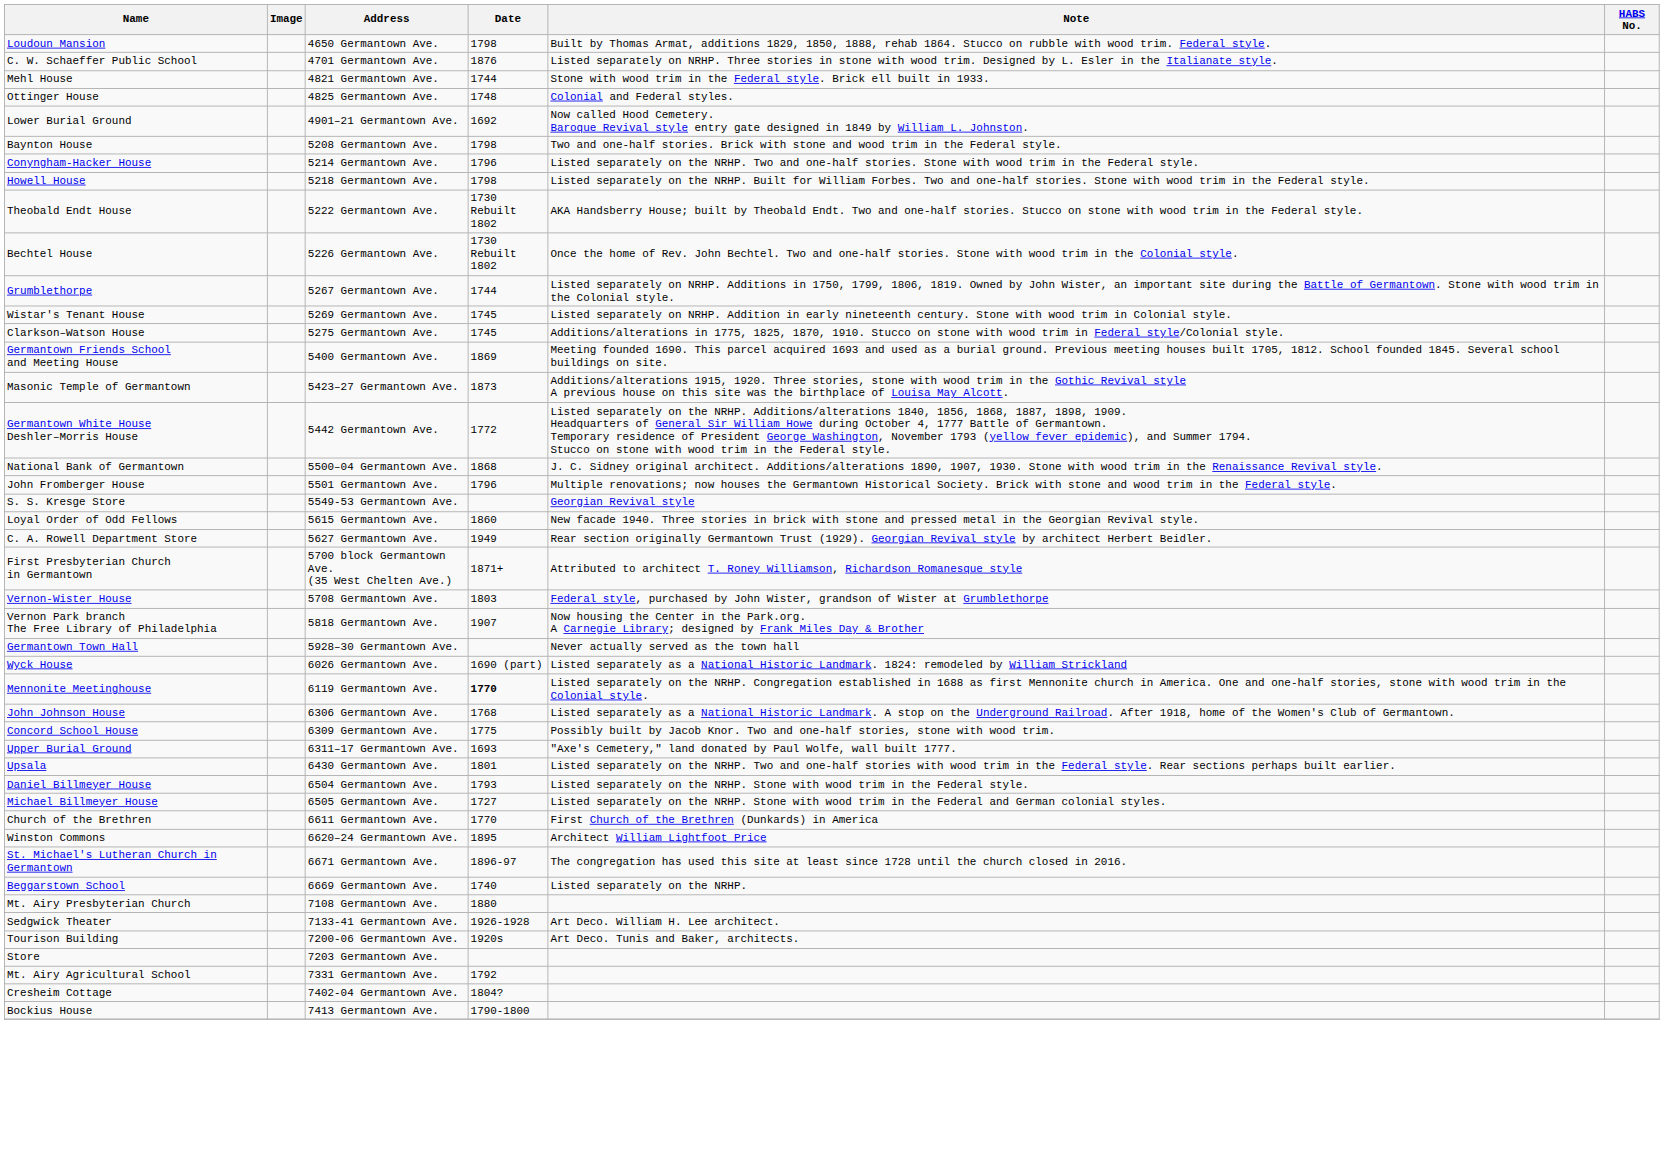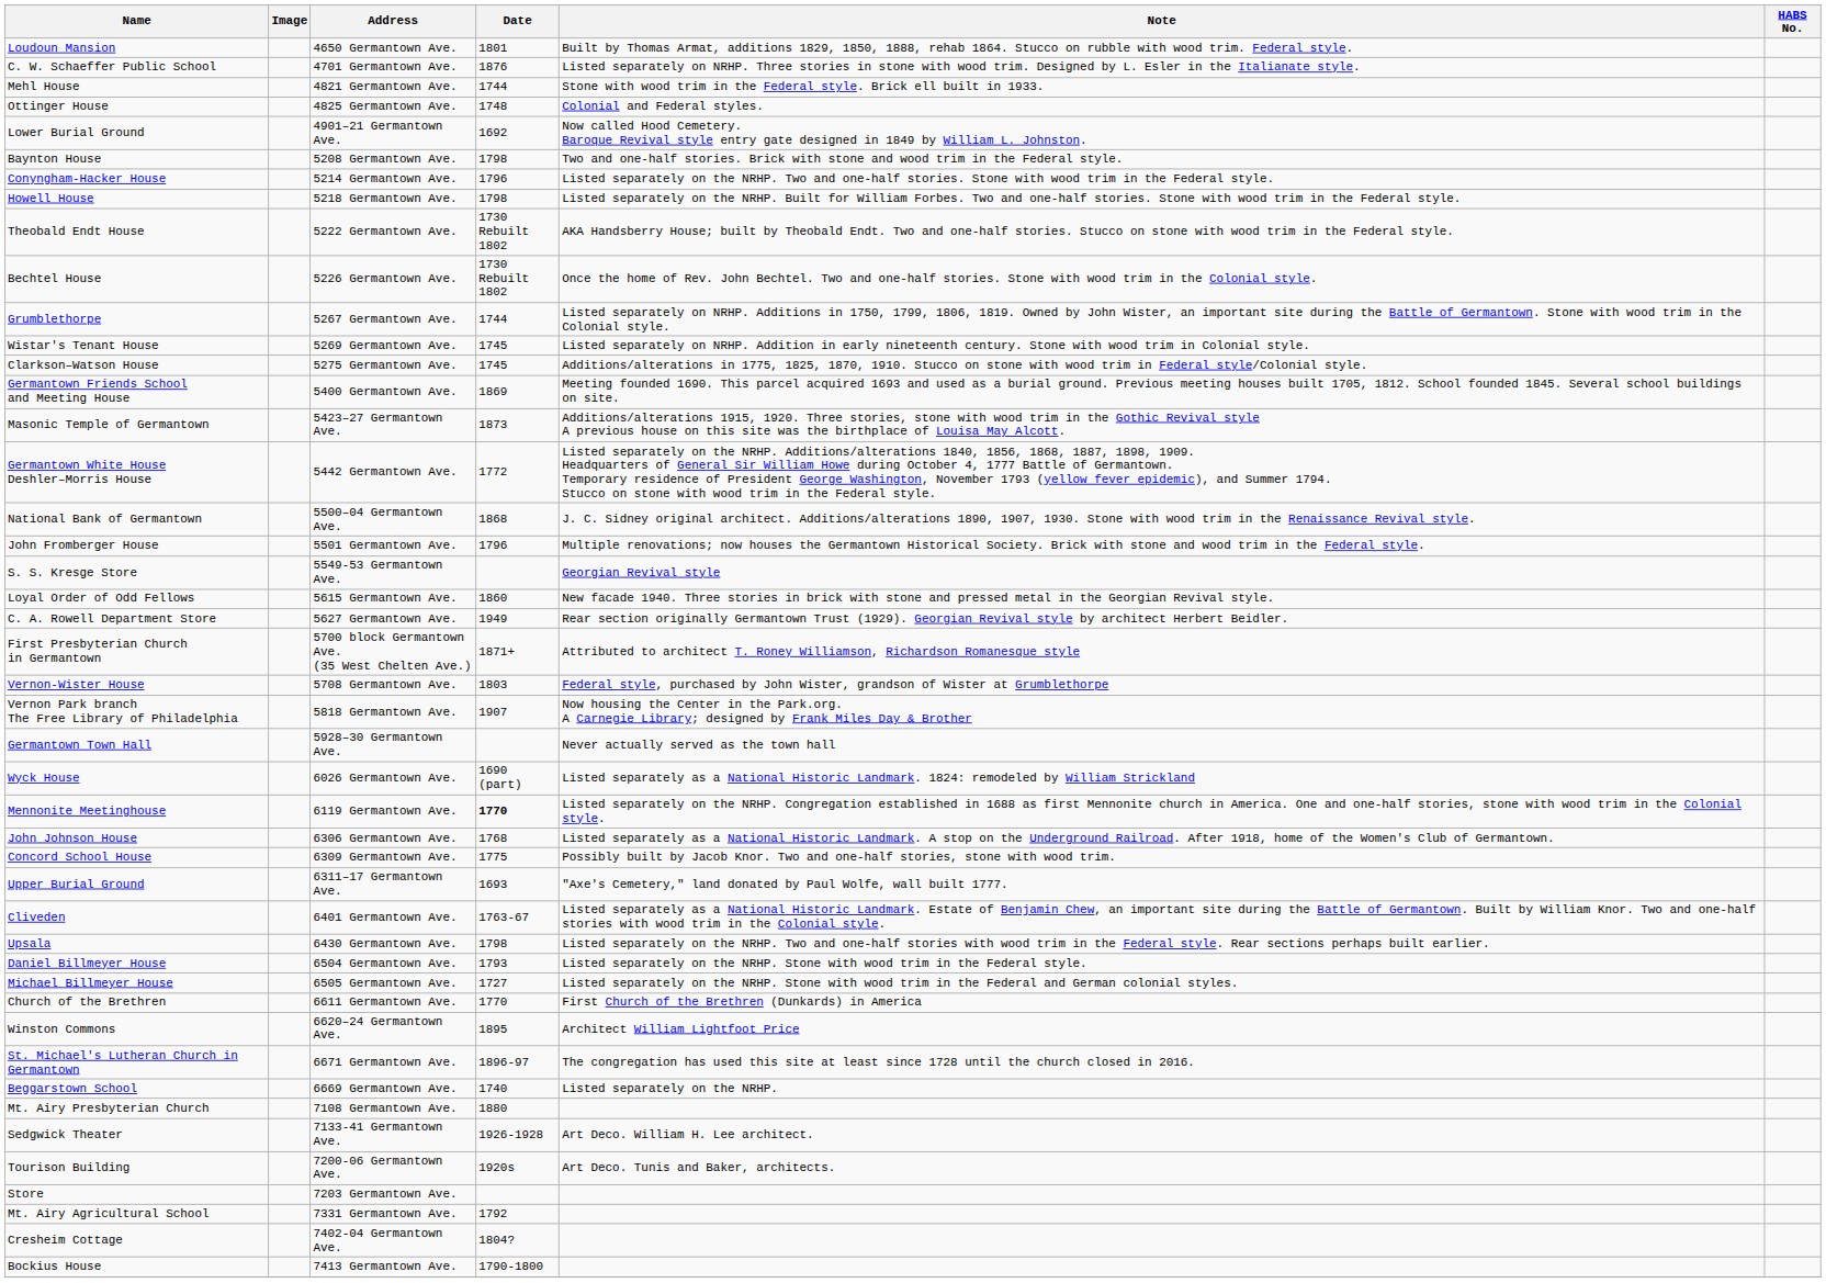 <table class="wikitable sortable">
 <tr>
 <th>Name</th>
 <th>Image</th>
 <th>Address</th>
 <th>Date</th>
 <th>Note</th>
 <th><a href='#'>HABS</a> No.</th>
 </tr>
 <tr>
 <td><a href='#'>Loudoun Mansion</a></td>
 <td></td>
 <td>4650 Germantown Ave.<br><small></small></td>
-<td>1798</td>
+<td>1801</td>
 <td>Built by Thomas Armat, additions 1829, 1850, 1888, rehab 1864. Stucco on rubble with wood trim. <a href='#'>Federal style</a>.</td>
 <td></td>
 </tr>
 <tr>
 <td>C. W. Schaeffer Public School</td>
 <td></td>
 <td>4701 Germantown Ave.<br><small></small></td>
 <td>1876</td>
 <td>Listed separately on NRHP. Three stories in stone with wood trim. Designed by L. Esler in the <a href='#'>Italianate style</a>.</td>
 <td></td>
 </tr>
 <tr>
 <td>Mehl House</td>
 <td></td>
 <td>4821 Germantown Ave.<br><small></small></td>
 <td>1744</td>
 <td>Stone with wood trim in the <a href='#'>Federal style</a>. Brick ell built in 1933.</td>
 <td></td>
 </tr>
 <tr>
 <td>Ottinger House</td>
 <td></td>
 <td>4825 Germantown Ave.<br><small></small></td>
 <td>1748</td>
 <td><a href='#'>Colonial</a> and Federal styles.</td>
 <td></td>
 </tr>
 <tr>
 <td>Lower Burial Ground</td>
 <td></td>
 <td>4901–21 Germantown Ave.<br><small></small></td>
 <td>1692</td>
 <td>Now called Hood Cemetery.<br><a href='#'>Baroque Revival style</a> entry gate designed in 1849 by <a href='#'>William L. Johnston</a>.</td>
 <td></td>
 </tr>
 <tr>
 <td>Baynton House</td>
 <td></td>
 <td>5208 Germantown Ave.<br><small></small></td>
 <td>1798</td>
 <td>Two and one-half stories. Brick with stone and wood trim in the Federal style.</td>
 <td></td>
 </tr>
 <tr>
 <td><a href='#'>Conyngham-Hacker House</a></td>
 <td></td>
 <td>5214 Germantown Ave.</td>
 <td>1796</td>
 <td>Listed separately on the NRHP. Two and one-half stories. Stone with wood trim in the Federal style.</td>
 <td></td>
 </tr>
 <tr>
 <td><a href='#'>Howell House</a></td>
 <td></td>
 <td>5218 Germantown Ave.</td>
 <td>1798</td>
 <td>Listed separately on the NRHP. Built for William Forbes. Two and one-half stories. Stone with wood trim in the Federal style.</td>
 <td></td>
 </tr>
 <tr>
 <td>Theobald Endt House</td>
 <td></td>
 <td>5222 Germantown Ave.</td>
 <td>1730<br>Rebuilt 1802</td>
 <td>AKA Handsberry House; built by Theobald Endt. Two and one-half stories. Stucco on stone with wood trim in the Federal style.</td>
 <td></td>
 </tr>
 <tr>
 <td>Bechtel House</td>
 <td></td>
 <td>5226 Germantown Ave.</td>
 <td>1730<br>Rebuilt 1802</td>
 <td>Once the home of Rev. John Bechtel. Two and one-half stories. Stone with wood trim in the <a href='#'>Colonial style</a>.</td>
 <td></td>
 </tr>
 <tr>
 <td><a href='#'>Grumblethorpe</a></td>
 <td></td>
 <td>5267 Germantown Ave.<br><small></small></td>
 <td>1744</td>
 <td>Listed separately on NRHP. Additions in 1750, 1799, 1806, 1819. Owned by John Wister, an important site during the <a href='#'>Battle of Germantown</a>. Stone with wood trim in the Colonial style.</td>
 <td></td>
 </tr>
 <tr>
 <td>Wistar's Tenant House</td>
 <td></td>
 <td>5269 Germantown Ave.</td>
 <td>1745</td>
 <td>Listed separately on NRHP. Addition in early nineteenth century. Stone with wood trim in Colonial style.</td>
 <td></td>
 </tr>
 <tr>
 <td>Clarkson–Watson House</td>
 <td></td>
 <td>5275 Germantown Ave.<br><small></small></td>
 <td>1745</td>
 <td>Additions/alterations in 1775, 1825, 1870, 1910. Stucco on stone with wood trim in <a href='#'>Federal style</a>/Colonial style.</td>
 <td></td>
 </tr>
 <tr>
 <td><a href='#'>Germantown Friends School</a><br>and Meeting House</td>
 <td></td>
 <td>5400 Germantown Ave.<br><small></small></td>
 <td>1869</td>
 <td>Meeting founded 1690. This parcel acquired 1693 and used as a burial ground. Previous meeting houses built 1705, 1812. School founded 1845. Several school buildings on site.</td>
 <td></td>
 </tr>
 <tr>
 <td>Masonic Temple of Germantown</td>
 <td></td>
 <td>5423–27 Germantown Ave.</td>
 <td>1873</td>
 <td>Additions/alterations 1915, 1920. Three stories, stone with wood trim in the <a href='#'>Gothic Revival style</a><br>A previous house on this site was the birthplace of <a href='#'>Louisa May Alcott</a>.</td>
 <td></td>
 </tr>
 <tr>
 <td><a href='#'>Germantown White House</a><br>Deshler–Morris House</td>
 <td></td>
 <td>5442 Germantown Ave.<br><small></small></td>
 <td>1772</td>
 <td>Listed separately on the NRHP. Additions/alterations 1840, 1856, 1868, 1887, 1898, 1909.<br>Headquarters of <a href='#'>General Sir William Howe</a> during October 4, 1777 Battle of Germantown.<br>Temporary residence of President <a href='#'>George Washington</a>, November 1793 (<a href='#'>yellow fever epidemic</a>), and Summer 1794.<br>Stucco on stone with wood trim in the Federal style.</td>
 <td></td>
 </tr>
 <tr>
 <td>National Bank of Germantown</td>
 <td></td>
 <td>5500–04 Germantown Ave.<br><small></small></td>
 <td>1868</td>
 <td>J. C. Sidney original architect. Additions/alterations 1890, 1907, 1930. Stone with wood trim in the <a href='#'>Renaissance Revival style</a>.</td>
 <td></td>
 </tr>
 <tr>
 <td>John Fromberger House</td>
 <td></td>
 <td>5501 Germantown Ave.<br><small></small></td>
 <td>1796</td>
 <td>Multiple renovations; now houses the Germantown Historical Society. Brick with stone and wood trim in the <a href='#'>Federal style</a>.</td>
 <td></td>
 </tr>
 <tr>
 <td>S. S. Kresge Store</td>
 <td></td>
 <td>5549-53 Germantown Ave.<br><small></small></td>
 <td></td>
 <td><a href='#'>Georgian Revival style</a></td>
 <td></td>
 </tr>
 <tr>
 <td>Loyal Order of Odd Fellows</td>
 <td></td>
 <td>5615 Germantown Ave.<br><small></small></td>
 <td>1860</td>
 <td>New facade 1940. Three stories in brick with stone and pressed metal in the Georgian Revival style.</td>
 <td></td>
 </tr>
 <tr>
 <td>C. A. Rowell Department Store</td>
 <td></td>
 <td>5627 Germantown Ave.</td>
 <td>1949</td>
 <td>Rear section originally Germantown Trust (1929). <a href='#'>Georgian Revival style</a> by architect Herbert Beidler.</td>
 <td></td>
 </tr>
 <tr>
 <td>First Presbyterian Church<br>in Germantown</td>
 <td></td>
 <td>5700 block Germantown Ave.<br>(35 West Chelten Ave.)<br><small></small></td>
 <td>1871+</td>
 <td>Attributed to architect <a href='#'>T. Roney Williamson</a>, <a href='#'>Richardson Romanesque style</a></td>
 <td></td>
 </tr>
 <tr>
 <td><a href='#'>Vernon-Wister House</a></td>
 <td></td>
 <td>5708 Germantown Ave.<br><small></small></td>
 <td>1803</td>
 <td><a href='#'>Federal style</a>, purchased by John Wister, grandson of Wister at <a href='#'>Grumblethorpe</a></td>
 <td></td>
 </tr>
 <tr>
 <td>Vernon Park branch<br>The Free Library of Philadelphia</td>
 <td></td>
 <td>5818 Germantown Ave.<br><small></small></td>
 <td>1907</td>
 <td>Now housing the Center in the Park.org.<br>A <a href='#'>Carnegie Library</a>; designed by <a href='#'>Frank Miles Day & Brother</a></td>
 <td></td>
 </tr>
 <tr>
 <td><a href='#'>Germantown Town Hall</a></td>
 <td></td>
 <td>5928–30 Germantown Ave.</td>
 <td></td>
 <td>Never actually served as the town hall</td>
 <td></td>
 </tr>
 <tr>
 <td><a href='#'>Wyck House</a></td>
 <td></td>
 <td>6026 Germantown Ave.<br><small></small></td>
 <td>1690 (part)</td>
 <td>Listed separately as a <a href='#'>National Historic Landmark</a>. 1824: remodeled by <a href='#'>William Strickland</a></td>
 <td></td>
 </tr>
 <tr>
 <td><a href='#'>Mennonite Meetinghouse</a></td>
 <td></td>
 <td>6119 Germantown Ave.<br><small></small></td>
 <td><strong>1770</strong></td>
 <td>Listed separately on the NRHP. Congregation established in 1688 as first Mennonite church in America. One and one-half stories, stone with wood trim in the <a href='#'>Colonial style</a>.</td>
 <td></td>
 </tr>
 <tr>
 <td><a href='#'>John Johnson House</a></td>
 <td></td>
 <td>6306 Germantown Ave.</td>
 <td>1768</td>
 <td>Listed separately as a <a href='#'>National Historic Landmark</a>. A stop on the <a href='#'>Underground Railroad</a>. After 1918, home of the Women's Club of Germantown.</td>
 <td></td>
 </tr>
 <tr>
 <td><a href='#'>Concord School House</a></td>
 <td></td>
 <td>6309 Germantown Ave.<br><small></small></td>
 <td>1775</td>
 <td>Possibly built by Jacob Knor. Two and one-half stories, stone with wood trim.</td>
 <td></td>
 </tr>
 <tr>
 <td><a href='#'>Upper Burial Ground</a></td>
 <td></td>
 <td>6311–17 Germantown Ave.</td>
 <td>1693</td>
 <td>"Axe's Cemetery," land donated by Paul Wolfe, wall built 1777.</td>
 <td></td>
 </tr>
 <tr>
+<td><a href='#'>Cliveden</a></td>
+<td></td>
+<td>6401 Germantown Ave.<br><small></small></td>
+<td>1763-67</td>
+<td>Listed separately as a <a href='#'>National Historic Landmark</a>. Estate of <a href='#'>Benjamin Chew</a>, an important site during the <a href='#'>Battle of Germantown</a>. Built by William Knor. Two and one-half stories with wood trim in the <a href='#'>Colonial style</a>.</td>
+<td></td>
+</tr>
+<tr>
 <td><a href='#'>Upsala</a></td>
 <td></td>
 <td>6430 Germantown Ave.<br><small></small></td>
-<td>1801</td>
+<td>1798</td>
 <td>Listed separately on the NRHP. Two and one-half stories with wood trim in the <a href='#'>Federal style</a>. Rear sections perhaps built earlier.</td>
 <td></td>
 </tr>
 <tr ->
 <td><a href='#'>Daniel Billmeyer House</a></td>
 <td></td>
 <td>6504 Germantown Ave.<br><small></small></td>
 <td>1793</td>
 <td>Listed separately on the NRHP. Stone with wood trim in the Federal style.</td>
 <td></td>
 </tr>
 <tr>
 <td><a href='#'>Michael Billmeyer House</a></td>
 <td></td>
 <td>6505 Germantown Ave.<br><small></small></td>
 <td>1727</td>
 <td>Listed separately on the NRHP. Stone with wood trim in the Federal and German colonial styles.</td>
 <td></td>
 </tr>
 <tr ->
 <td>Church of the Brethren</td>
 <td></td>
 <td>6611 Germantown Ave. <br><small></small></td>
 <td>1770</td>
 <td>First <a href='#'>Church of the Brethren</a> (Dunkards) in America</td>
 <td></td>
 </tr>
 <tr>
 <td>Winston Commons</td>
 <td></td>
 <td>6620–24 Germantown Ave.<br><small></small></td>
 <td>1895</td>
 <td>Architect <a href='#'>William Lightfoot Price</a></td>
 <td></td>
 </tr>
 <tr ->
 <td><a href='#'>St. Michael's Lutheran Church in Germantown</a></td>
 <td></td>
 <td>6671 Germantown Ave.<br><small></small></td>
 <td>1896-97</td>
 <td>The congregation has used this site at least since 1728 until the church closed in 2016.</td>
 <td></td>
 </tr>
 <tr ->
 <td><a href='#'>Beggarstown School</a></td>
 <td></td>
 <td>6669 Germantown Ave.<br><small></small></td>
 <td>1740</td>
 <td>Listed separately on the NRHP.</td>
 <td></td>
 </tr>
 <tr ->
 <td>Mt. Airy Presbyterian Church</td>
 <td></td>
 <td>7108 Germantown Ave.<br><small></small></td>
 <td>1880</td>
 <td></td>
 <td></td>
 </tr>
 <tr ->
 <td>Sedgwick Theater</td>
 <td></td>
 <td>7133-41 Germantown Ave.<br><small></small></td>
 <td>1926-1928</td>
 <td>Art Deco.  William H. Lee architect.</td>
 <td></td>
 </tr>
 <tr ->
 <td>Tourison Building</td>
 <td></td>
 <td>7200-06 Germantown Ave.<br><small></small></td>
 <td>1920s</td>
 <td>Art Deco. Tunis and Baker, architects.</td>
 <td></td>
 </tr>
 <tr ->
 <td>Store</td>
 <td></td>
 <td>7203 Germantown Ave.<br><small></small></td>
 <td></td>
 <td></td>
 <td></td>
 </tr>
 <tr ->
 <td>Mt. Airy Agricultural School</td>
 <td></td>
 <td>7331 Germantown Ave.<br><small></small></td>
 <td>1792</td>
 <td></td>
 <td></td>
 </tr>
 <tr ->
 <td>Cresheim Cottage</td>
 <td></td>
 <td>7402-04 Germantown Ave.<br><small></small></td>
 <td>1804?</td>
 <td></td>
 <td></td>
 </tr>
 <tr ->
 <td>Bockius House</td>
 <td></td>
 <td>7413 Germantown Ave.<br><small></small></td>
 <td>1790-1800</td>
 <td></td>
 <td></td>
 </tr>
 <tr ->
 </tr>
 </table>
